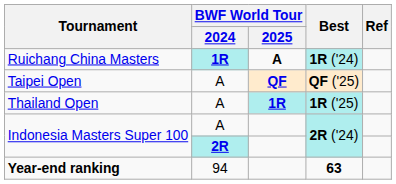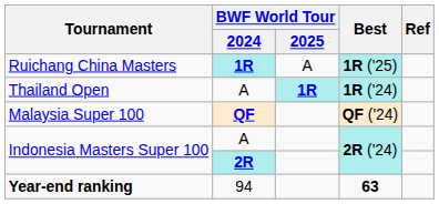 <table style='font-size: 90%; text-align:center;' class='wikitable'>
 <tr>
 <th rowspan="2">Tournament</th>
 <th colspan="2"><a href='#'>BWF World Tour</a></th>
 <th rowspan="2">Best</th>
 <th rowspan="2">Ref</th>
 </tr>
 <tr>
 <th><a href='#'>2024</a></th>
 <th><a href='#'>2025</a></th>
 </tr>
 <tr>
 <td align=left><a href='#'>Ruichang China Masters</a></td>
 <td bgcolor=AFEEEE><strong><a href='#'>1R</a></strong></td>
-<td><strong>A</strong></td>
-<td bgcolor=AFEEEE><strong>1R</strong> ('24)</td>
-<td></td>
-</tr>
-<tr>
-<td align=left><a href='#'>Taipei Open</a></td>
 <td>A</td>
-<td bgcolor=FFEBCD><strong><a href='#'>QF</a></strong></td>
-<td bgcolor=FFEBCD><strong>QF</strong> ('25)</td>
+<td bgcolor=AFEEEE><strong>1R</strong> ('25)</td>
 <td></td>
 </tr>
 <tr>
 <td align=left><a href='#'>Thailand Open</a></td>
 <td>A</td>
 <td bgcolor=AFEEEE><strong><a href='#'>1R</a></strong></td>
-<td bgcolor=AFEEEE><strong>1R</strong> ('25)</td>
+<td bgcolor=AFEEEE><strong>1R</strong> ('24)</td>
+<td></td>
+</tr>
+<tr>
+<td align=left><a href='#'>Malaysia Super 100</a></td>
+<td bgcolor=FFEBCD><strong><a href='#'>QF</a></strong></td>
+<td></td>
+<td bgcolor=FFEBCD><strong>QF</strong> ('24)</td>
 <td></td>
 </tr>
 <tr>
 <td rowspan="2" align=left><a href='#'>Indonesia Masters Super 100</a></td>
 <td>A</td>
 <td></td>
 <td rowspan="2" bgcolor=AFEEEE><strong>2R</strong> ('24)</td>
 <td></td>
 </tr>
 <tr>
 <td bgcolor=AFEEEE><strong><a href='#'>2R</a></strong></td>
 <td></td>
 <td></td>
 </tr>
 <tr>
 <td align=left><strong>Year-end ranking</strong></td>
 <td 2024;>94</td>
 <td 2025;></td>
 <td Best;><strong>63</strong></td>
 <td></td>
 </tr>
 </table>
